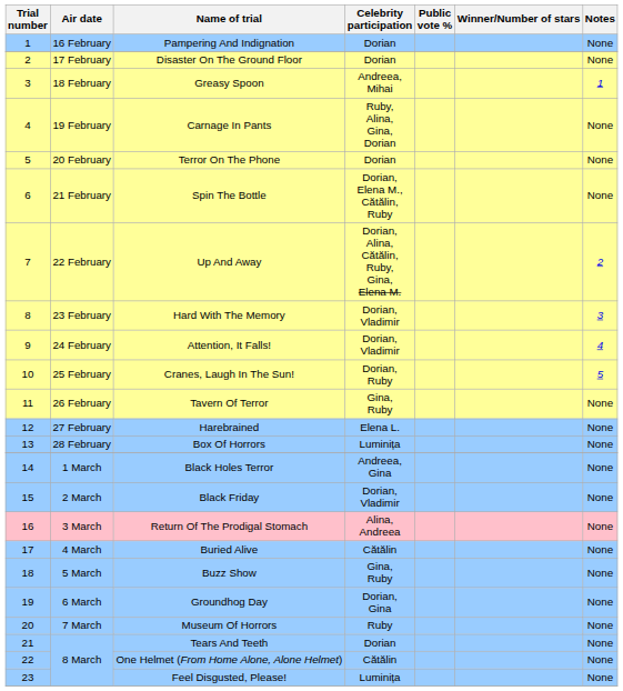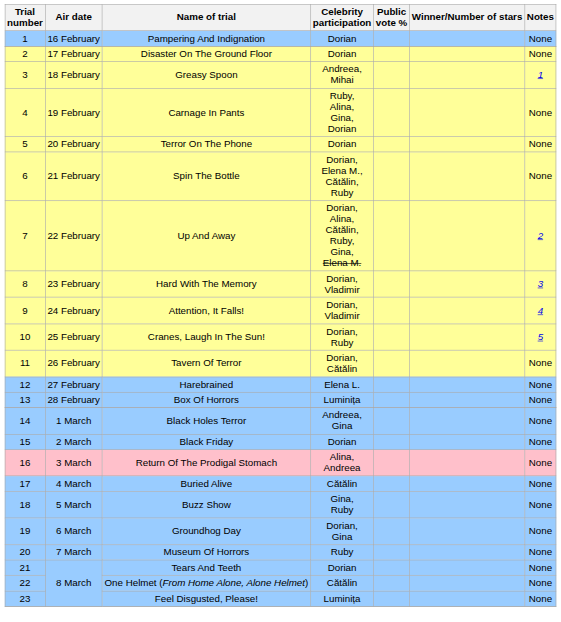 <table class="wikitable" style="margin:auto; text-align:center;">
 <tr>
 <th scope="col">Trial<br>number</th>
 <th scope="col">Air date</th>
 <th scope="col">Name of trial</th>
 <th scope="col">Celebrity<br>participation</th>
 <th scope="col">Public<br>vote %</th>
 <th scope="col">Winner/Number of stars</th>
 <th scope="col">Notes</th>
 </tr>
 <tr style="background:#9cf;">
 <td>1</td>
 <td>16 February</td>
 <td>Pampering And Indignation</td>
 <td>Dorian</td>
 <td></td>
 <td></td>
 <td>None</td>
 </tr>
 <tr>
 </tr>
 <tr style="background:#ff9;">
 <td>2</td>
 <td>17 February</td>
 <td>Disaster On The Ground Floor</td>
 <td>Dorian</td>
 <td></td>
 <td></td>
 <td>None</td>
 </tr>
 <tr style="background:#ff9;">
 <td>3</td>
 <td>18 February</td>
 <td>Greasy Spoon</td>
 <td>Andreea, <br>Mihai</td>
 <td></td>
 <td></td>
 <td><em><cite><a href='#'>1</a></cite></em></td>
 </tr>
 <tr style="background:#ff9;">
 <td>4</td>
 <td>19 February</td>
 <td>Carnage In Pants</td>
 <td>Ruby, <br>Alina, <br>Gina, <br>Dorian</td>
 <td></td>
 <td></td>
 <td>None</td>
 </tr>
 <tr style="background:#ff9;">
 <td>5</td>
 <td>20 February</td>
 <td>Terror On The Phone</td>
 <td>Dorian</td>
 <td></td>
 <td></td>
 <td>None</td>
 </tr>
 <tr style="background:#ff9;">
 <td>6</td>
 <td>21 February</td>
 <td>Spin The Bottle</td>
 <td>Dorian, <br>Elena M., <br>Cătălin, <br>Ruby</td>
 <td></td>
 <td></td>
 <td>None</td>
 </tr>
 <tr style="background:#ff9;">
 <td>7</td>
 <td>22 February</td>
 <td>Up And Away</td>
 <td>Dorian, <br>Alina, <br>Cătălin, <br>Ruby, <br>Gina, <br><s>Elena M.</s></td>
 <td></td>
 <td></td>
 <td><em><cite><a href='#'>2</a></cite></em></td>
 </tr>
 <tr style="background:#ff9;">
 <td>8</td>
 <td>23 February</td>
 <td>Hard With The Memory</td>
 <td>Dorian, <br>Vladimir</td>
 <td></td>
 <td></td>
 <td><em><cite><a href='#'>3</a></cite></em></td>
 </tr>
 <tr style="background:#ff9;">
 <td>9</td>
 <td>24 February</td>
 <td>Attention, It Falls!</td>
 <td>Dorian, <br>Vladimir</td>
 <td></td>
 <td></td>
 <td><em><cite><a href='#'>4</a></cite></em></td>
 </tr>
 <tr style="background:#ff9;">
 <td>10</td>
 <td>25 February</td>
 <td>Cranes, Laugh In The Sun!</td>
 <td>Dorian, <br>Ruby</td>
 <td></td>
 <td></td>
 <td><em><cite><a href='#'>5</a></cite></em></td>
 </tr>
 <tr style="background:#ff9;">
 <td>11</td>
 <td>26 February</td>
 <td>Tavern Of Terror</td>
-<td>Gina, <br>Ruby</td>
+<td>Dorian, <br>Cătălin</td>
 <td></td>
 <td></td>
 <td>None</td>
 </tr>
 <tr style="background:#9cf;">
 <td>12</td>
 <td>27 February</td>
 <td>Harebrained</td>
 <td>Elena L.</td>
 <td></td>
 <td></td>
 <td>None</td>
 </tr>
 <tr style="background:#9cf;">
 <td>13</td>
 <td>28 February</td>
 <td>Box Of Horrors</td>
 <td>Luminița</td>
 <td></td>
 <td></td>
 <td>None</td>
 </tr>
 <tr>
 </tr>
 <tr style="background:#9cf;">
 <td>14</td>
 <td>1 March</td>
 <td>Black Holes Terror</td>
 <td>Andreea, <br>Gina</td>
 <td></td>
 <td></td>
 <td>None</td>
 </tr>
 <tr style="background:#9cf;">
 <td>15</td>
 <td>2 March</td>
 <td>Black Friday</td>
-<td>Dorian, <br>Vladimir</td>
+<td>Dorian</td>
 <td></td>
 <td></td>
 <td>None</td>
 </tr>
 <tr style="background:pink;">
 <td>16</td>
 <td>3 March</td>
 <td>Return Of The Prodigal Stomach</td>
 <td>Alina, <br>Andreea</td>
 <td></td>
 <td></td>
 <td>None</td>
 </tr>
 <tr style="background:#9cf;">
 <td>17</td>
 <td>4 March</td>
 <td>Buried Alive</td>
 <td>Cătălin</td>
 <td></td>
 <td></td>
 <td>None</td>
 </tr>
 <tr style="background:#9cf;">
 <td>18</td>
 <td>5 March</td>
 <td>Buzz Show</td>
 <td>Gina, <br>Ruby</td>
 <td></td>
 <td></td>
 <td>None</td>
 </tr>
 <tr style="background:#9cf;">
 <td>19</td>
 <td>6 March</td>
 <td>Groundhog Day</td>
 <td>Dorian, <br> Gina</td>
 <td></td>
 <td></td>
 <td>None</td>
 </tr>
 <tr style="background:#9cf;">
 <td>20</td>
 <td>7 March</td>
 <td>Museum Of Horrors</td>
 <td>Ruby</td>
 <td></td>
 <td></td>
 <td>None</td>
 </tr>
 <tr style="background:#9cf;">
 <td>21</td>
 <td rowspan="3">8 March</td>
 <td>Tears And Teeth</td>
 <td>Dorian</td>
 <td></td>
 <td></td>
 <td>None</td>
 </tr>
 <tr style="background:#9cf;">
 <td>22</td>
 <td>One Helmet (<em>From Home Alone, Alone Helmet</em>)</td>
 <td>Cătălin</td>
 <td></td>
 <td></td>
 <td>None</td>
 </tr>
 <tr style="background:#9cf;">
 <td>23</td>
 <td>Feel Disgusted, Please!</td>
 <td>Luminița</td>
 <td></td>
 <td></td>
 <td>None</td>
 </tr>
 <tr>
 </tr>
 </table>
